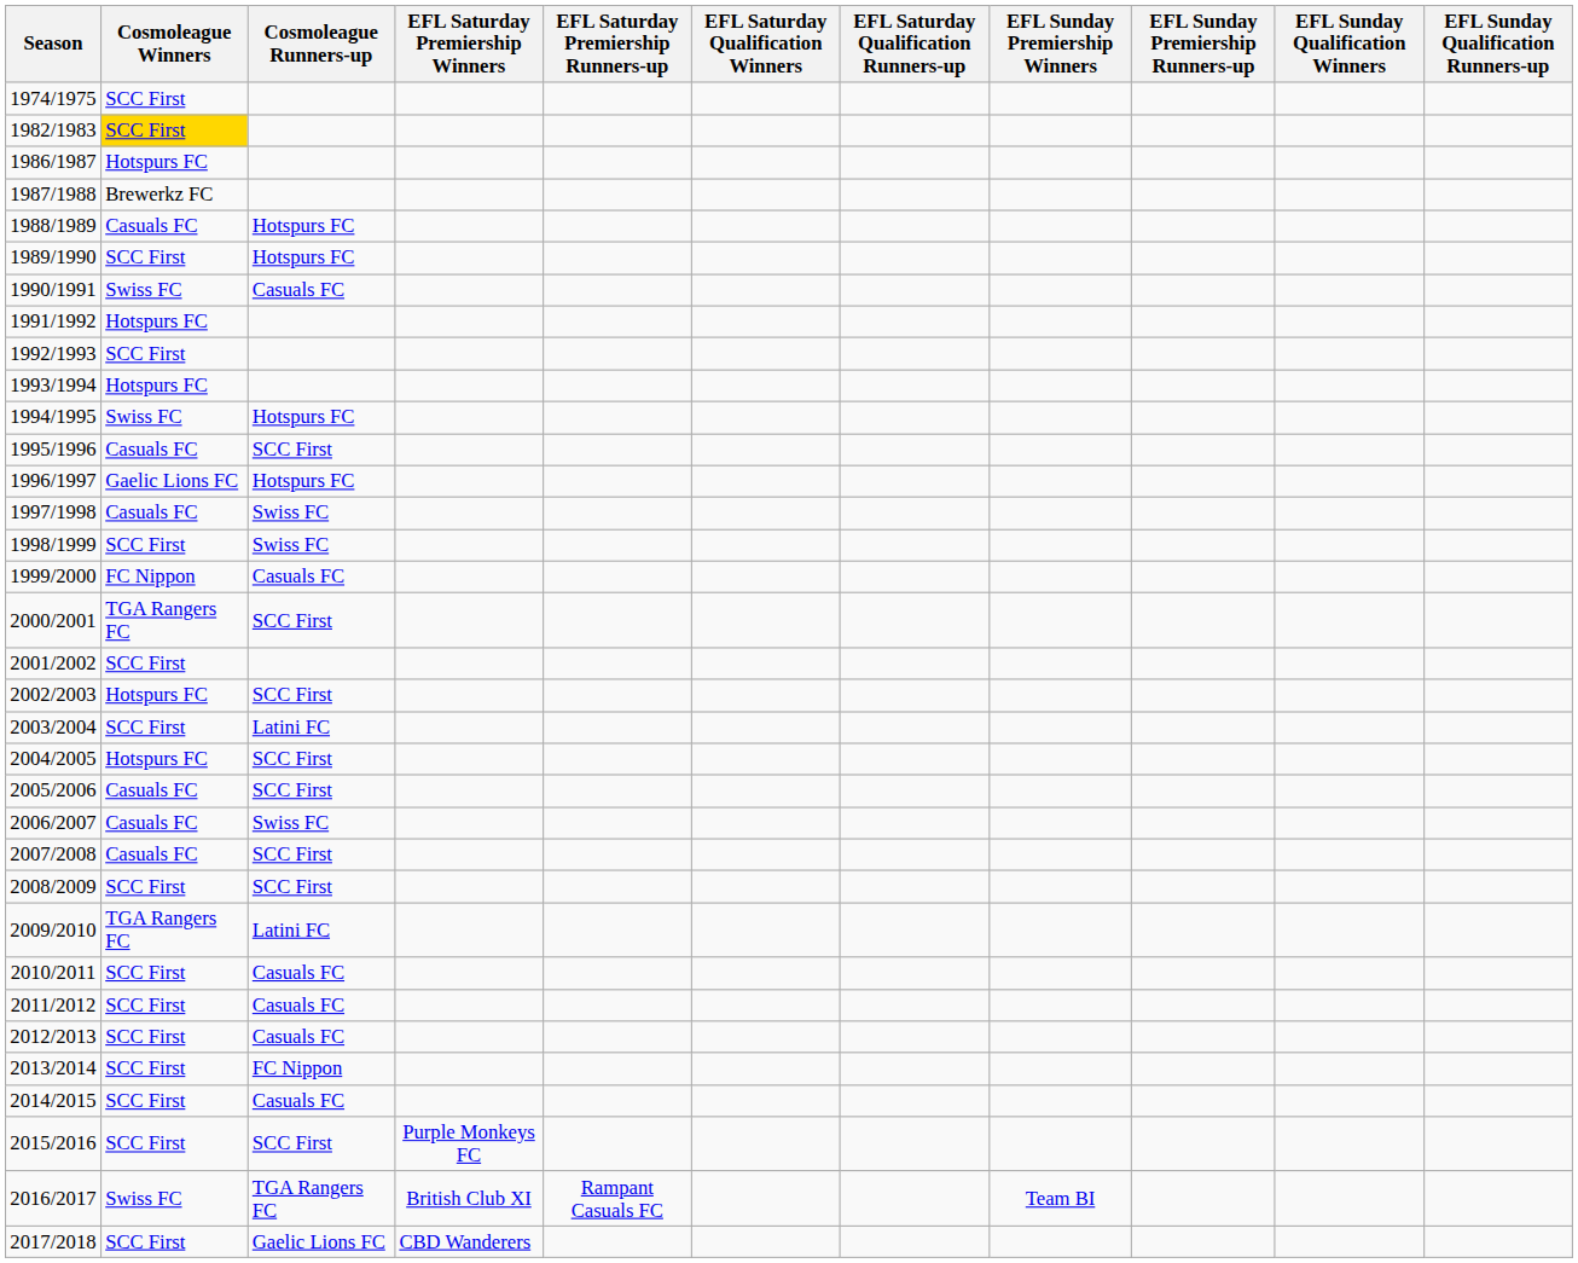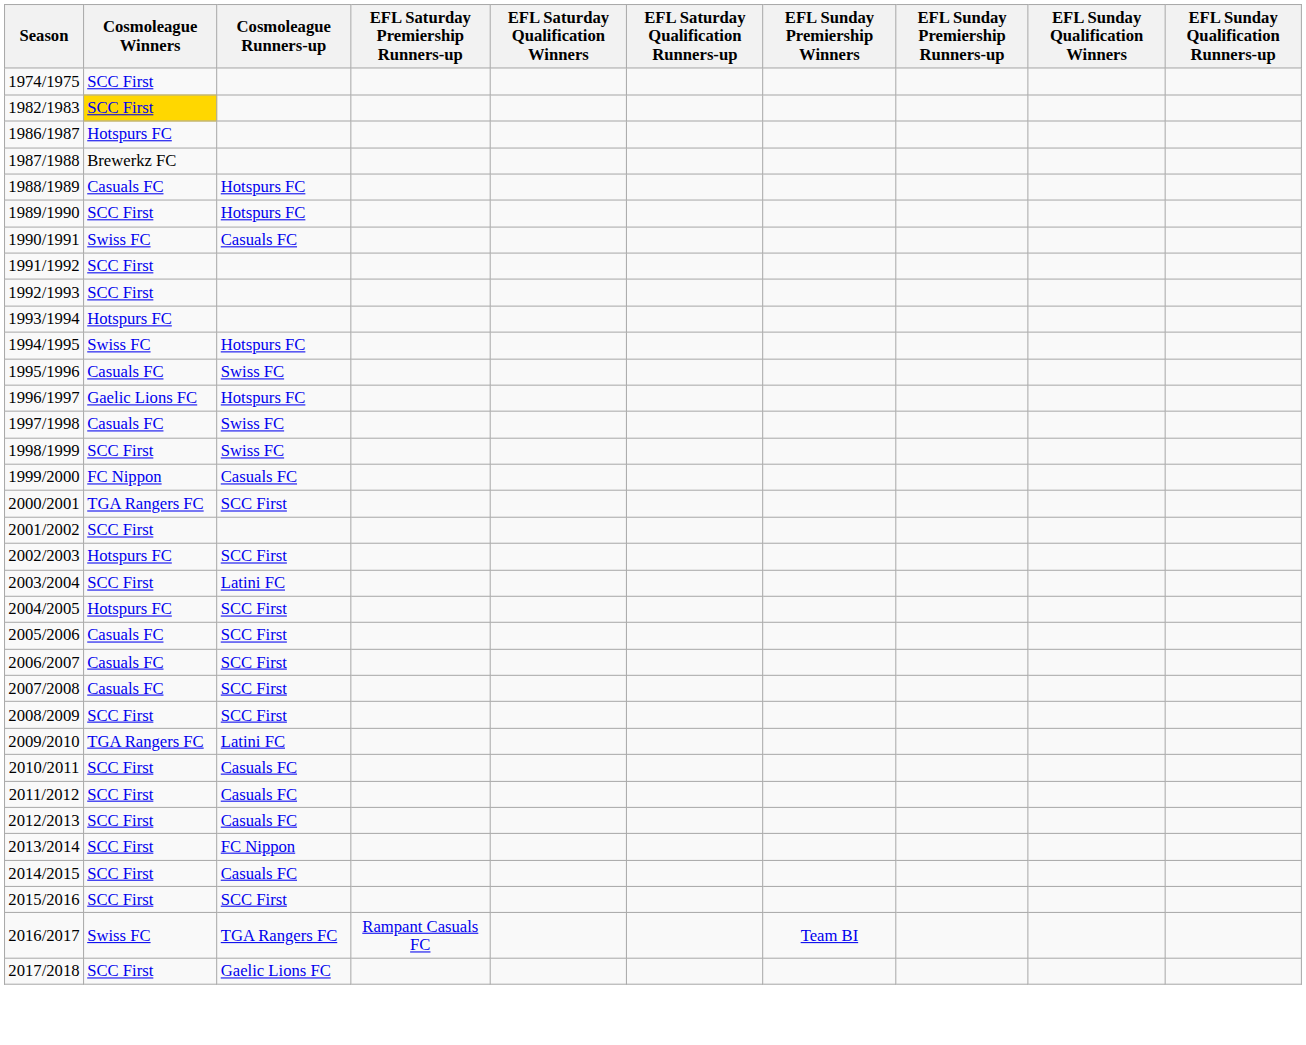 <table class="wikitable" style="text-align:center">
 <tr>
 <th width='25'>Season</th>
 <th width='180'>Cosmoleague Winners</th>
 <th width='180'>Cosmoleague Runners-up</th>
-<th width='210'>EFL Saturday Premiership Winners</th>
 <th width='210'>EFL Saturday Premiership Runners-up</th>
 <th width='190'>EFL Saturday Qualification Winners</th>
 <th width='190'>EFL Saturday Qualification Runners-up</th>
 <th width='190'>EFL Sunday Premiership Winners</th>
 <th width='190'>EFL Sunday Premiership Runners-up</th>
 <th width='190'>EFL Sunday Qualification Winners</th>
 <th width='190'>EFL Sunday Qualification Runners-up</th>
 </tr>
 <tr>
 <td>1974/1975</td>
 <td align='left'><a href='#'>SCC First</a></td>
-<td></td>
 <td></td>
 <td></td>
 <td></td>
 <td></td>
 <td></td>
 <td></td>
 <td></td>
 <td></td>
 </tr>
 <tr>
 <td>1982/1983</td>
 <td align='left' style="background: gold;"><a href='#'>SCC First</a></td>
 <td></td>
 <td></td>
 <td></td>
 <td></td>
 <td></td>
 <td></td>
 <td></td>
 <td></td>
-<td></td>
 </tr>
 <tr>
 <td>1986/1987</td>
 <td align='left'><a href='#'>Hotspurs FC</a></td>
-<td></td>
 <td></td>
 <td></td>
 <td></td>
 <td></td>
 <td></td>
 <td></td>
 <td></td>
 <td></td>
 </tr>
 <tr>
 <td>1987/1988</td>
 <td align='left'>Brewerkz FC</td>
 <td></td>
 <td></td>
 <td></td>
 <td></td>
 <td></td>
 <td></td>
 <td></td>
 <td></td>
-<td></td>
 </tr>
 <tr>
 <td>1988/1989</td>
 <td align='left'><a href='#'>Casuals FC</a></td>
 <td align='left'><a href='#'>Hotspurs FC</a></td>
-<td></td>
 <td></td>
 <td></td>
 <td></td>
 <td></td>
 <td></td>
 <td></td>
 <td></td>
 </tr>
 <tr>
 <td>1989/1990</td>
 <td align='left'><a href='#'>SCC First</a></td>
 <td align='left'><a href='#'>Hotspurs FC</a></td>
 <td></td>
 <td></td>
 <td></td>
 <td></td>
 <td></td>
 <td></td>
 <td></td>
-<td></td>
 </tr>
 <tr>
 <td>1990/1991</td>
 <td align='left'><a href='#'>Swiss FC</a></td>
 <td align='left'><a href='#'>Casuals FC</a></td>
 <td></td>
 <td></td>
 <td></td>
 <td></td>
 <td></td>
 <td></td>
 <td></td>
-<td></td>
 </tr>
 <tr>
 <td>1991/1992</td>
-<td align='left'><a href='#'>Hotspurs FC</a></td>
-<td></td>
+<td align='left'><a href='#'>SCC First</a></td>
 <td></td>
 <td></td>
 <td></td>
 <td></td>
 <td></td>
 <td></td>
 <td></td>
 <td></td>
 </tr>
 <tr>
 <td>1992/1993</td>
 <td align='left'><a href='#'>SCC First</a></td>
 <td></td>
 <td></td>
 <td></td>
 <td></td>
 <td></td>
 <td></td>
 <td></td>
 <td></td>
-<td></td>
 </tr>
 <tr>
 <td>1993/1994</td>
 <td align='left'><a href='#'>Hotspurs FC</a></td>
-<td></td>
 <td></td>
 <td></td>
 <td></td>
 <td></td>
 <td></td>
 <td></td>
 <td></td>
 <td></td>
 </tr>
 <tr>
 <td>1994/1995</td>
 <td align='left'><a href='#'>Swiss FC</a></td>
 <td align='left'><a href='#'>Hotspurs FC</a></td>
 <td></td>
 <td></td>
 <td></td>
 <td></td>
 <td></td>
 <td></td>
 <td></td>
-<td></td>
 </tr>
 <tr>
 <td>1995/1996</td>
 <td align='left'><a href='#'>Casuals FC</a></td>
-<td align='left'><a href='#'>SCC First</a></td>
-<td></td>
+<td align='left'><a href='#'>Swiss FC</a></td>
 <td></td>
 <td></td>
 <td></td>
 <td></td>
 <td></td>
 <td></td>
 <td></td>
 </tr>
 <tr>
 <td>1996/1997</td>
 <td align='left'><a href='#'>Gaelic Lions FC</a></td>
 <td align='left'><a href='#'>Hotspurs FC</a></td>
 <td></td>
 <td></td>
 <td></td>
 <td></td>
 <td></td>
 <td></td>
 <td></td>
-<td></td>
 </tr>
 <tr>
 <td>1997/1998</td>
 <td align='left'><a href='#'>Casuals FC</a></td>
 <td align='left'><a href='#'>Swiss FC</a></td>
-<td></td>
 <td></td>
 <td></td>
 <td></td>
 <td></td>
 <td></td>
 <td></td>
 <td></td>
 </tr>
 <tr>
 <td>1998/1999</td>
 <td align='left'><a href='#'>SCC First</a></td>
 <td align='left'><a href='#'>Swiss FC</a></td>
 <td></td>
 <td></td>
 <td></td>
 <td></td>
 <td></td>
 <td></td>
 <td></td>
-<td></td>
 </tr>
 <tr>
 <td>1999/2000</td>
 <td align='left'><a href='#'>FC Nippon</a></td>
 <td align='left'><a href='#'>Casuals FC</a></td>
-<td></td>
 <td></td>
 <td></td>
 <td></td>
 <td></td>
 <td></td>
 <td></td>
 <td></td>
 </tr>
 <tr>
 <td>2000/2001</td>
 <td align='left'><a href='#'>TGA Rangers FC</a></td>
 <td align='left'><a href='#'>SCC First</a></td>
 <td></td>
 <td></td>
 <td></td>
 <td></td>
 <td></td>
 <td></td>
 <td></td>
-<td></td>
 </tr>
 <tr>
 <td>2001/2002</td>
 <td align='left'><a href='#'>SCC First</a></td>
 <td align='left'></td>
-<td></td>
 <td></td>
 <td></td>
 <td></td>
 <td></td>
 <td></td>
 <td></td>
 <td></td>
 </tr>
 <tr>
 <td>2002/2003</td>
 <td align='left'><a href='#'>Hotspurs FC</a></td>
 <td align='left'><a href='#'>SCC First</a></td>
 <td></td>
 <td></td>
 <td></td>
 <td></td>
 <td></td>
 <td></td>
 <td></td>
-<td></td>
 </tr>
 <tr>
 <td>2003/2004</td>
 <td align='left'><a href='#'>SCC First</a></td>
 <td align='left'><a href='#'>Latini FC</a></td>
-<td></td>
 <td></td>
 <td></td>
 <td></td>
 <td></td>
 <td></td>
 <td></td>
 <td></td>
 </tr>
 <tr>
 <td>2004/2005</td>
 <td align='left'><a href='#'>Hotspurs FC</a></td>
 <td align='left'><a href='#'>SCC First</a></td>
 <td></td>
 <td></td>
 <td></td>
 <td></td>
 <td></td>
 <td></td>
 <td></td>
-<td></td>
 </tr>
 <tr>
 <td>2005/2006</td>
 <td align='left'><a href='#'>Casuals FC</a></td>
 <td align='left'><a href='#'>SCC First</a></td>
 <td></td>
 <td></td>
 <td></td>
 <td></td>
 <td></td>
 <td></td>
 <td></td>
-<td></td>
 </tr>
 <tr>
 <td>2006/2007</td>
 <td align='left'><a href='#'>Casuals FC</a></td>
-<td align='left'><a href='#'>Swiss FC</a></td>
-<td></td>
+<td align='left'><a href='#'>SCC First</a></td>
 <td></td>
 <td></td>
 <td></td>
 <td></td>
 <td></td>
 <td></td>
 <td></td>
 </tr>
 <tr>
 <td>2007/2008</td>
 <td align='left'><a href='#'>Casuals FC</a></td>
 <td align='left'><a href='#'>SCC First</a></td>
 <td></td>
 <td></td>
 <td></td>
 <td></td>
 <td></td>
 <td></td>
 <td></td>
-<td></td>
 </tr>
 <tr>
 <td>2008/2009</td>
 <td align='left'><a href='#'>SCC First</a></td>
 <td align='left'><a href='#'>SCC First</a></td>
-<td></td>
 <td></td>
 <td></td>
 <td></td>
 <td></td>
 <td></td>
 <td></td>
 <td></td>
 </tr>
 <tr>
 <td>2009/2010</td>
 <td align='left'><a href='#'>TGA Rangers FC</a></td>
 <td align='left'><a href='#'>Latini FC</a></td>
 <td></td>
 <td></td>
 <td></td>
 <td></td>
 <td></td>
 <td></td>
 <td></td>
-<td></td>
 </tr>
 <tr>
 <td>2010/2011</td>
 <td align='left'><a href='#'>SCC First</a></td>
 <td align='left'><a href='#'>Casuals FC</a></td>
-<td></td>
 <td></td>
 <td></td>
 <td></td>
 <td></td>
 <td></td>
 <td></td>
 <td></td>
 </tr>
 <tr>
 <td>2011/2012</td>
 <td align='left'><a href='#'>SCC First</a></td>
 <td align='left'><a href='#'>Casuals FC</a></td>
 <td></td>
 <td></td>
 <td></td>
 <td></td>
 <td></td>
 <td></td>
 <td></td>
-<td></td>
 </tr>
 <tr>
 <td>2012/2013</td>
 <td align='left'><a href='#'>SCC First</a></td>
 <td align='left'><a href='#'>Casuals FC</a></td>
-<td></td>
 <td></td>
 <td></td>
 <td></td>
 <td></td>
 <td></td>
 <td></td>
 <td></td>
 </tr>
 <tr>
 <td>2013/2014</td>
 <td align='left'><a href='#'>SCC First</a></td>
 <td align='left'><a href='#'>FC Nippon</a></td>
 <td></td>
 <td></td>
 <td></td>
 <td></td>
 <td></td>
 <td></td>
 <td></td>
-<td></td>
 </tr>
 <tr>
 <td>2014/2015</td>
 <td align='left'><a href='#'>SCC First</a></td>
 <td align='left'><a href='#'>Casuals FC</a></td>
 <td></td>
 <td></td>
 <td></td>
 <td></td>
 <td></td>
 <td></td>
 <td></td>
-<td></td>
 </tr>
 <tr>
 <td>2015/2016</td>
 <td align='left'><a href='#'>SCC First</a></td>
 <td align='left'><a href='#'>SCC First</a></td>
-<td><a href='#'>Purple Monkeys FC</a></td>
 <td></td>
 <td></td>
 <td></td>
 <td></td>
 <td></td>
 <td></td>
 <td></td>
 </tr>
 <tr>
 <td>2016/2017</td>
 <td align='left'><a href='#'>Swiss FC</a></td>
 <td align='left'><a href='#'>TGA Rangers FC</a></td>
-<td><a href='#'>British Club XI</a></td>
 <td><a href='#'>Rampant Casuals FC</a></td>
 <td></td>
 <td></td>
 <td><a href='#'>Team BI</a></td>
 <td></td>
 <td></td>
 <td></td>
 </tr>
 <tr>
 <td>2017/2018</td>
 <td align='left'><a href='#'>SCC First</a></td>
 <td align='left'><a href='#'>Gaelic Lions FC</a></td>
-<td align='left'><a href='#'>CBD Wanderers</a></td>
 <td></td>
 <td></td>
 <td></td>
 <td></td>
 <td></td>
 <td></td>
 <td></td>
 </tr>
 </table>
